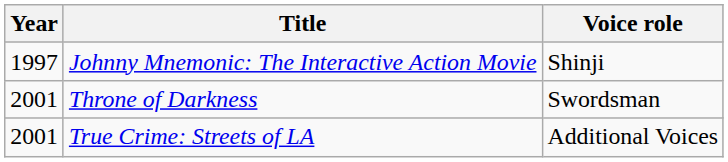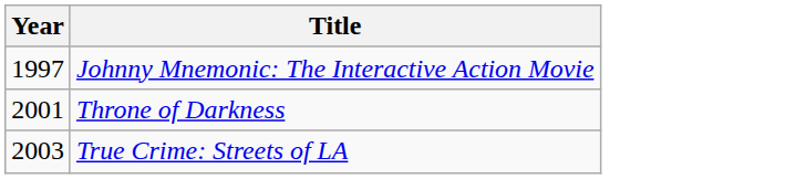 <table class="wikitable sortable" 100%>
 <tr>
 <th>Year</th>
 <th>Title</th>
-<th>Voice role</th>
 </tr>
 <tr>
 <td>1997</td>
 <td><em><a href='#'>Johnny Mnemonic: The Interactive Action Movie</a></em></td>
-<td>Shinji</td>
 </tr>
 <tr>
 <td>2001</td>
 <td><em><a href='#'>Throne of Darkness</a></em></td>
-<td>Swordsman</td>
 </tr>
 <tr>
-<td>2001</td>
+<td>2003</td>
 <td><em><a href='#'>True Crime: Streets of LA</a></em></td>
-<td>Additional Voices</td>
 </tr>
 </table>
